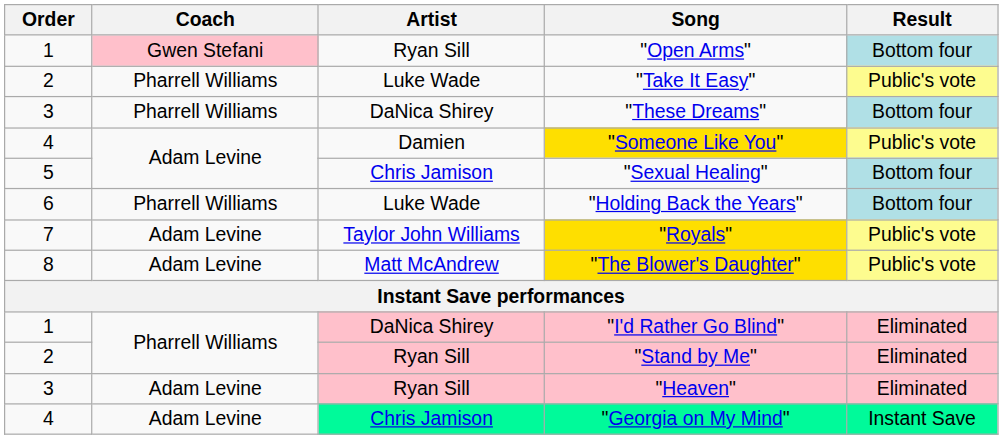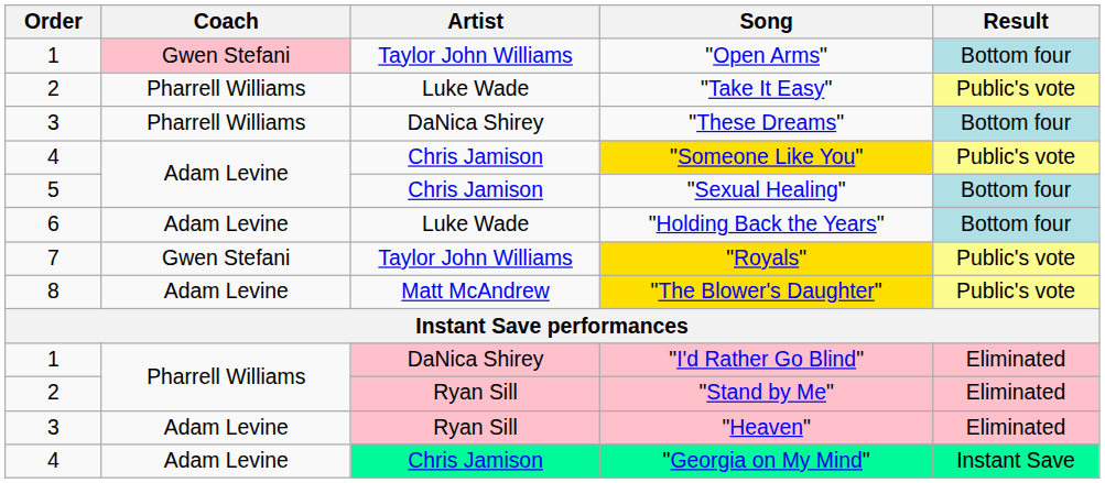 <table class="wikitable" style="text-align:center; width:65%;">
 <tr>
 <th scope="col" style="width:05%;">Order</th>
 <th scope="col" style="width:15%;">Coach</th>
 <th scope="col" style="width:15%;">Artist</th>
 <th scope="col" style="width:20%;">Song</th>
 <th scope="col" style="width:10%;">Result</th>
 </tr>
 <tr>
 <td>1</td>
 <td style="background: pink;">Gwen Stefani</td>
-<td>Ryan Sill</td>
+<td><a href='#'>Taylor John Williams</a></td>
 <td>"<a href='#'>Open Arms</a>"</td>
 <td style="background:#B0E0E6;">Bottom four</td>
 </tr>
 <tr>
 <td>2</td>
 <td>Pharrell Williams</td>
 <td>Luke Wade</td>
 <td>"<a href='#'>Take It Easy</a>"</td>
 <td style="background:#fdfc8f;">Public's vote</td>
 </tr>
 <tr>
 <td>3</td>
 <td>Pharrell Williams</td>
 <td>DaNica Shirey</td>
 <td>"<a href='#'>These Dreams</a>"</td>
 <td style="background:#B0E0E6;">Bottom four</td>
 </tr>
 <tr>
 <td>4</td>
 <td rowspan="2">Adam Levine</td>
-<td>Damien</td>
+<td><a href='#'>Chris Jamison</a></td>
 <td style="background:#fedf00;">"<a href='#'>Someone Like You</a>"</td>
 <td style="background:#fdfc8f;">Public's vote</td>
 </tr>
 <tr>
 <td>5</td>
 <td><a href='#'>Chris Jamison</a></td>
 <td>"<a href='#'>Sexual Healing</a>"</td>
 <td style="background:#B0E0E6;">Bottom four</td>
 </tr>
 <tr>
 <td>6</td>
-<td>Pharrell Williams</td>
+<td>Adam Levine</td>
 <td>Luke Wade</td>
 <td>"<a href='#'>Holding Back the Years</a>"</td>
 <td style="background:#B0E0E6;">Bottom four</td>
 </tr>
 <tr>
 <td>7</td>
-<td>Adam Levine</td>
+<td>Gwen Stefani</td>
 <td><a href='#'>Taylor John Williams</a></td>
 <td style="background:#fedf00;">"<a href='#'>Royals</a>"</td>
 <td style="background:#fdfc8f;">Public's vote</td>
 </tr>
 <tr>
 <td>8</td>
 <td>Adam Levine</td>
 <td><a href='#'>Matt McAndrew</a></td>
 <td style="background:#fedf00;">"<a href='#'>The Blower's Daughter</a>"</td>
 <td style="background:#fdfc8f;">Public's vote</td>
 </tr>
 <tr>
 <th colspan="5">Instant Save performances</th>
 </tr>
 <tr>
 <td>1</td>
 <td rowspan="2">Pharrell Williams</td>
 <td style="background:pink;">DaNica Shirey</td>
 <td style="background:pink;">"<a href='#'>I'd Rather Go Blind</a>"</td>
 <td style="background:pink;">Eliminated</td>
 </tr>
 <tr>
 <td>2</td>
 <td style="background:pink;">Ryan Sill</td>
 <td style="background:pink;">"<a href='#'>Stand by Me</a>"</td>
 <td style="background:pink;">Eliminated</td>
 </tr>
 <tr>
 <td>3</td>
 <td>Adam Levine</td>
 <td style="background:pink;">Ryan Sill</td>
 <td style="background:pink;">"<a href='#'>Heaven</a>"</td>
 <td style="background:pink;">Eliminated</td>
 </tr>
 <tr>
 <td>4</td>
 <td>Adam Levine</td>
 <td style="background:#00FA9A;"><a href='#'>Chris Jamison</a></td>
 <td style="background:#00FA9A;">"<a href='#'>Georgia on My Mind</a>"</td>
 <td style="background:#00FA9A;">Instant Save</td>
 </tr>
 </table>
